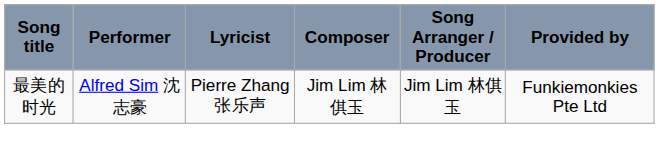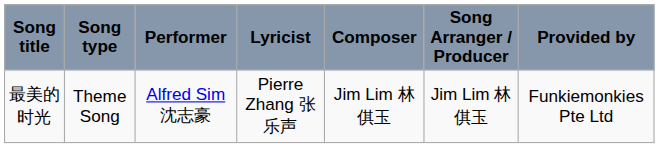 <table class="wikitable" align=center>
 <tr>
 <th style="background:#8697AC">Song title</th>
+<th style="background:#8697AC">Song type</th>
 <th style="background:#8697AC">Performer</th>
 <th style="background:#8697AC">Lyricist</th>
 <th style="background:#8697AC">Composer</th>
 <th style="background:#8697AC">Song Arranger / <br> Producer</th>
 <th style="background:#8697AC">Provided by</th>
 </tr>
 <tr>
 <td align="center">最美的时光</td>
+<td align="center">Theme Song</td>
 <td align="center"><a href='#'>Alfred Sim</a> 沈志豪</td>
 <td align="center">Pierre Zhang 张乐声</td>
 <td align="center">Jim Lim 林倛玉</td>
 <td align="center">Jim Lim 林倛玉</td>
 <td align="center">Funkiemonkies Pte Ltd</td>
 </tr>
 </table>
